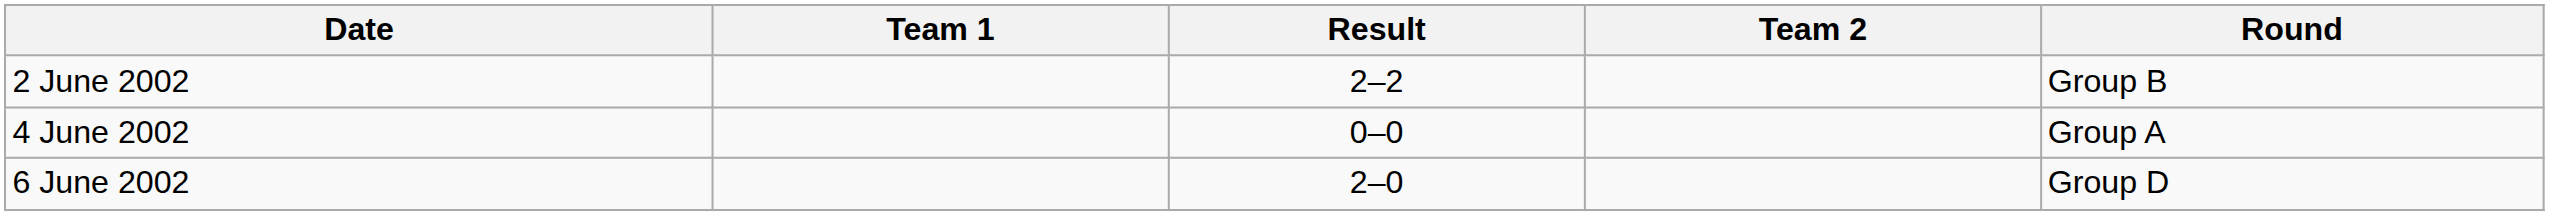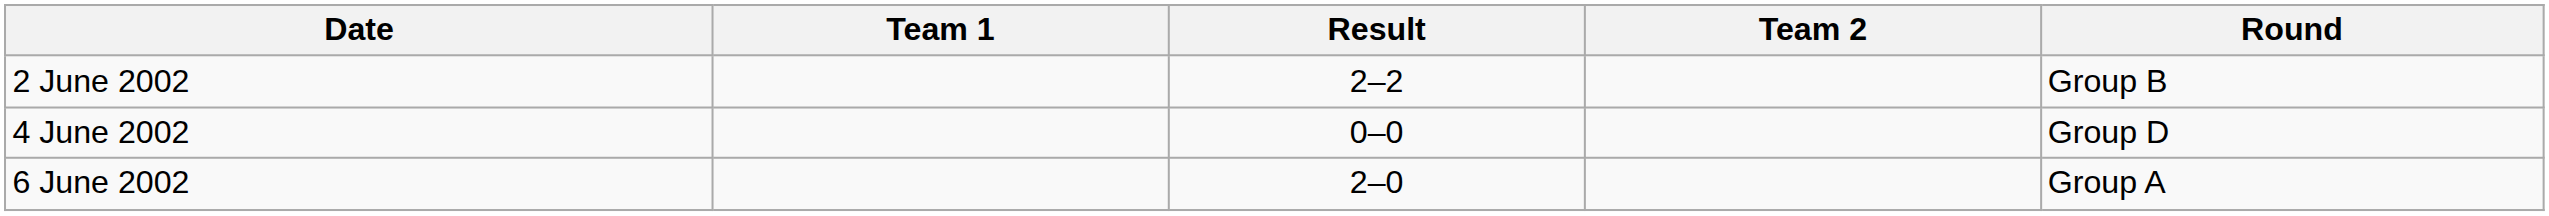 <table class="wikitable" style="text-align: left;" width="100%">
 <tr>
 <th>Date</th>
 <th>Team 1</th>
 <th>Result</th>
 <th>Team 2</th>
 <th>Round</th>
 </tr>
 <tr>
 <td>2 June 2002</td>
 <td></td>
 <td style="text-align:center;">2–2</td>
 <td></td>
 <td>Group B</td>
 </tr>
 <tr>
 <td>4 June 2002</td>
 <td></td>
 <td style="text-align:center;">0–0</td>
 <td></td>
-<td>Group A</td>
+<td>Group D</td>
 </tr>
 <tr>
 <td>6 June 2002</td>
 <td></td>
 <td style="text-align:center;">2–0</td>
 <td></td>
-<td>Group D</td>
+<td>Group A</td>
 </tr>
 </table>
